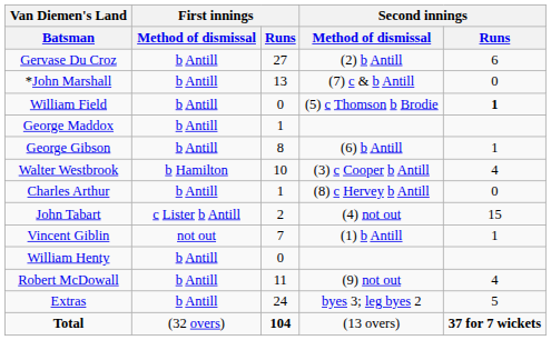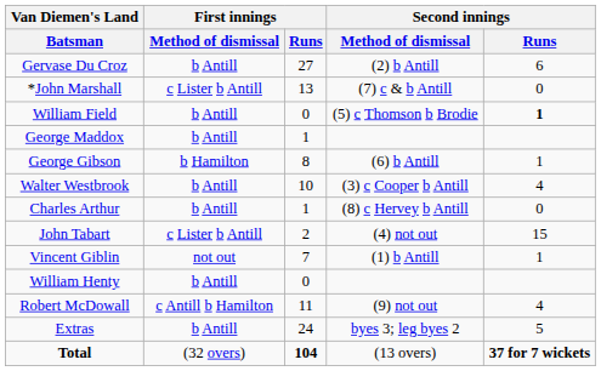 <table class="wikitable" style="text-align: center; width: 100%;">
 <tr>
 <th colspan="1">Van Diemen's Land</th>
 <th colspan="2">First innings</th>
 <th colspan="2">Second innings</th>
 </tr>
 <tr>
 <th scope="col"><a href='#'>Batsman</a></th>
 <th scope="col"><a href='#'>Method of dismissal</a></th>
 <th scope="col"><a href='#'>Runs</a></th>
 <th scope="col"><a href='#'>Method of dismissal</a></th>
 <th scope="col"><a href='#'>Runs</a></th>
 </tr>
 <tr>
 <td scope="row" style="font-weight: normal;"><a href='#'>Gervase Du Croz</a></td>
 <td><a href='#'>b</a> <a href='#'>Antill</a></td>
 <td>27</td>
 <td>(2) <a href='#'>b</a> <a href='#'>Antill</a></td>
 <td>6</td>
 </tr>
 <tr>
 <td scope="row" style="font-weight: normal;">*<a href='#'>John Marshall</a></td>
-<td><a href='#'>b</a> <a href='#'>Antill</a></td>
+<td><a href='#'>c</a> <a href='#'>Lister</a> <a href='#'>b</a> <a href='#'>Antill</a></td>
 <td>13</td>
 <td>(7) <a href='#'>c</a> & <a href='#'>b</a> <a href='#'>Antill</a></td>
 <td>0</td>
 </tr>
 <tr>
 <td scope="row" style="font-weight: normal;"><a href='#'>William Field</a></td>
 <td><a href='#'>b</a> <a href='#'>Antill</a></td>
 <td>0</td>
 <td>(5) <a href='#'>c</a> <a href='#'>Thomson</a> <a href='#'>b</a> <a href='#'>Brodie</a></td>
 <td><strong>1</strong></td>
 </tr>
 <tr>
 <td scope="row" style="font-weight: normal;"><a href='#'>George Maddox</a></td>
 <td><a href='#'>b</a> <a href='#'>Antill</a></td>
 <td>1</td>
 <td></td>
 <td></td>
 </tr>
 <tr>
 <td scope="row" style="font-weight: normal;"><a href='#'>George Gibson</a></td>
-<td><a href='#'>b</a> <a href='#'>Antill</a></td>
+<td><a href='#'>b</a> <a href='#'>Hamilton</a></td>
 <td>8</td>
 <td>(6) <a href='#'>b</a> <a href='#'>Antill</a></td>
 <td>1</td>
 </tr>
 <tr>
 <td scope="row" style="font-weight: normal;"><a href='#'>Walter Westbrook</a></td>
-<td><a href='#'>b</a> <a href='#'>Hamilton</a></td>
+<td><a href='#'>b</a> <a href='#'>Antill</a></td>
 <td>10</td>
 <td>(3) <a href='#'>c</a> <a href='#'>Cooper</a> <a href='#'>b</a> <a href='#'>Antill</a></td>
 <td>4</td>
 </tr>
 <tr>
 <td scope="row" style="font-weight: normal;"><a href='#'>Charles Arthur</a></td>
 <td><a href='#'>b</a> <a href='#'>Antill</a></td>
 <td>1</td>
 <td>(8) <a href='#'>c</a> <a href='#'>Hervey</a> <a href='#'>b</a> <a href='#'>Antill</a></td>
 <td>0</td>
 </tr>
 <tr>
 <td scope="row" style="font-weight: normal;"><a href='#'>John Tabart</a></td>
 <td><a href='#'>c</a> <a href='#'>Lister</a> <a href='#'>b</a> <a href='#'>Antill</a></td>
 <td>2</td>
 <td>(4) <a href='#'>not out</a></td>
 <td>15</td>
 </tr>
 <tr>
 <td scope="row" style="font-weight: normal;"><a href='#'>Vincent Giblin</a></td>
 <td><a href='#'>not out</a></td>
 <td>7</td>
 <td>(1) <a href='#'>b</a> <a href='#'>Antill</a></td>
 <td>1</td>
 </tr>
 <tr>
 <td scope="row" style="font-weight: normal;"><a href='#'>William Henty</a></td>
 <td><a href='#'>b</a> <a href='#'>Antill</a></td>
 <td>0</td>
 <td></td>
 <td></td>
 </tr>
 <tr>
 <td scope="row" style="font-weight: normal;"><a href='#'>Robert McDowall</a></td>
-<td><a href='#'>b</a> <a href='#'>Antill</a></td>
+<td><a href='#'>c</a> <a href='#'>Antill</a> <a href='#'>b</a> <a href='#'>Hamilton</a></td>
 <td>11</td>
 <td>(9) <a href='#'>not out</a></td>
 <td>4</td>
 </tr>
 <tr>
 <td scope="row" style="font-weight: normal;"><a href='#'>Extras</a></td>
 <td><a href='#'>b</a> <a href='#'>Antill</a></td>
 <td>24</td>
 <td><a href='#'>byes</a> 3; <a href='#'>leg byes</a> 2</td>
 <td>5</td>
 </tr>
 <tr>
 <td scope="row" style="font-weight: normal;"><strong>Total</strong></td>
 <td>(32 <a href='#'>overs</a>)</td>
 <td><strong>104</strong></td>
 <td>(13 overs)</td>
 <td><strong>37 for 7 wickets</strong></td>
 </tr>
 </table>
